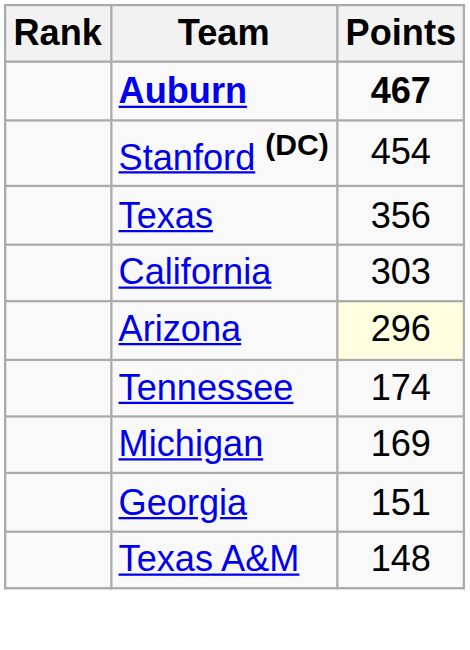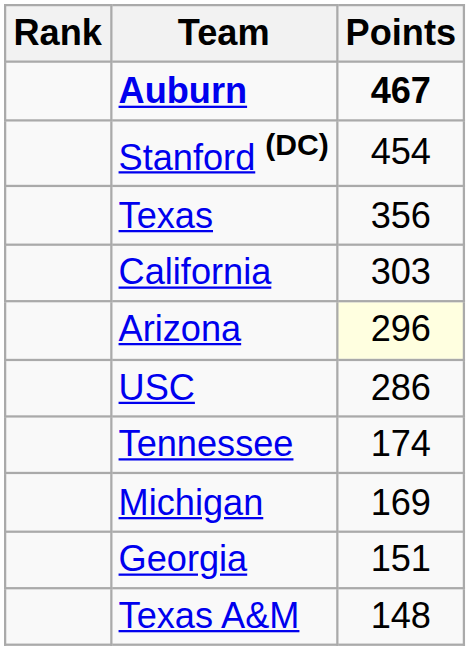 <table class="wikitable sortable" style="text-align:center">
 <tr>
 <th>Rank</th>
 <th>Team</th>
 <th>Points</th>
 </tr>
 <tr>
 <td></td>
 <td align=left><strong><a href='#'>Auburn</a></strong></td>
 <td><strong>467</strong></td>
 </tr>
 <tr>
 <td></td>
 <td align=left><a href='#'>Stanford</a> <sup><strong>(DC)</strong></sup></td>
 <td>454</td>
 </tr>
 <tr>
 <td></td>
 <td align=left><a href='#'>Texas</a></td>
 <td>356</td>
 </tr>
 <tr>
 <td></td>
 <td align=left><a href='#'>California</a></td>
 <td>303</td>
 </tr>
 <tr>
 <td></td>
 <td align=left><a href='#'>Arizona</a></td>
 <td style="background: lightyellow;">296</td>
 </tr>
 <tr>
 <td></td>
+<td align=left><a href='#'>USC</a></td>
+<td>286</td>
+</tr>
+<tr>
+<td></td>
 <td align=left><a href='#'>Tennessee</a></td>
 <td>174</td>
 </tr>
 <tr>
 <td></td>
 <td align=left><a href='#'>Michigan</a></td>
 <td>169</td>
 </tr>
 <tr>
 <td></td>
 <td align=left><a href='#'>Georgia</a></td>
 <td>151</td>
 </tr>
 <tr>
 <td></td>
 <td align=left><a href='#'>Texas A&M</a></td>
 <td>148</td>
 </tr>
 </table>
